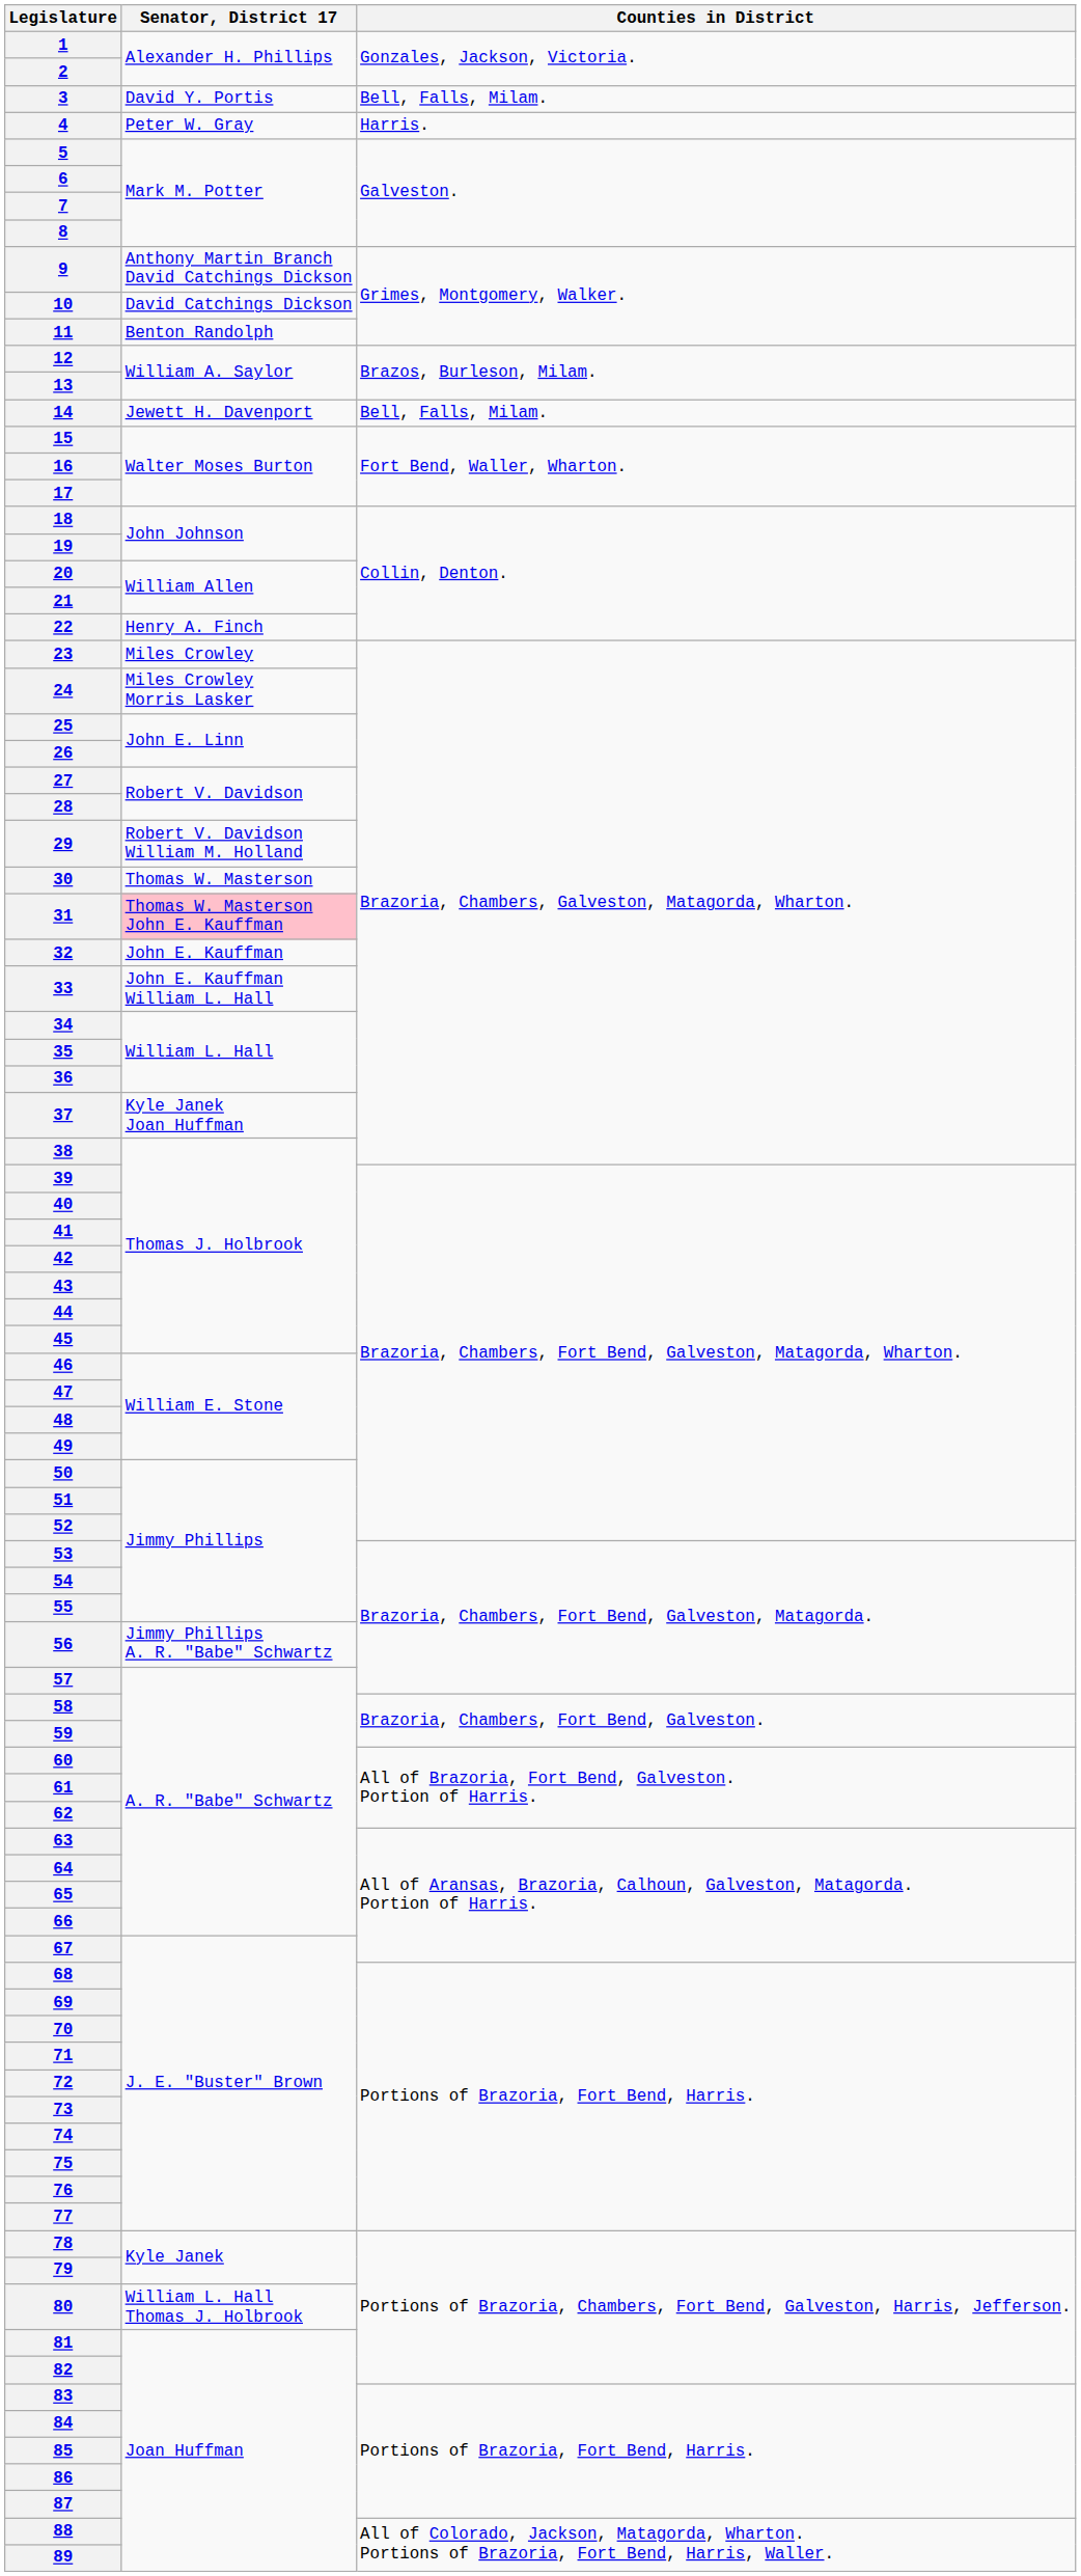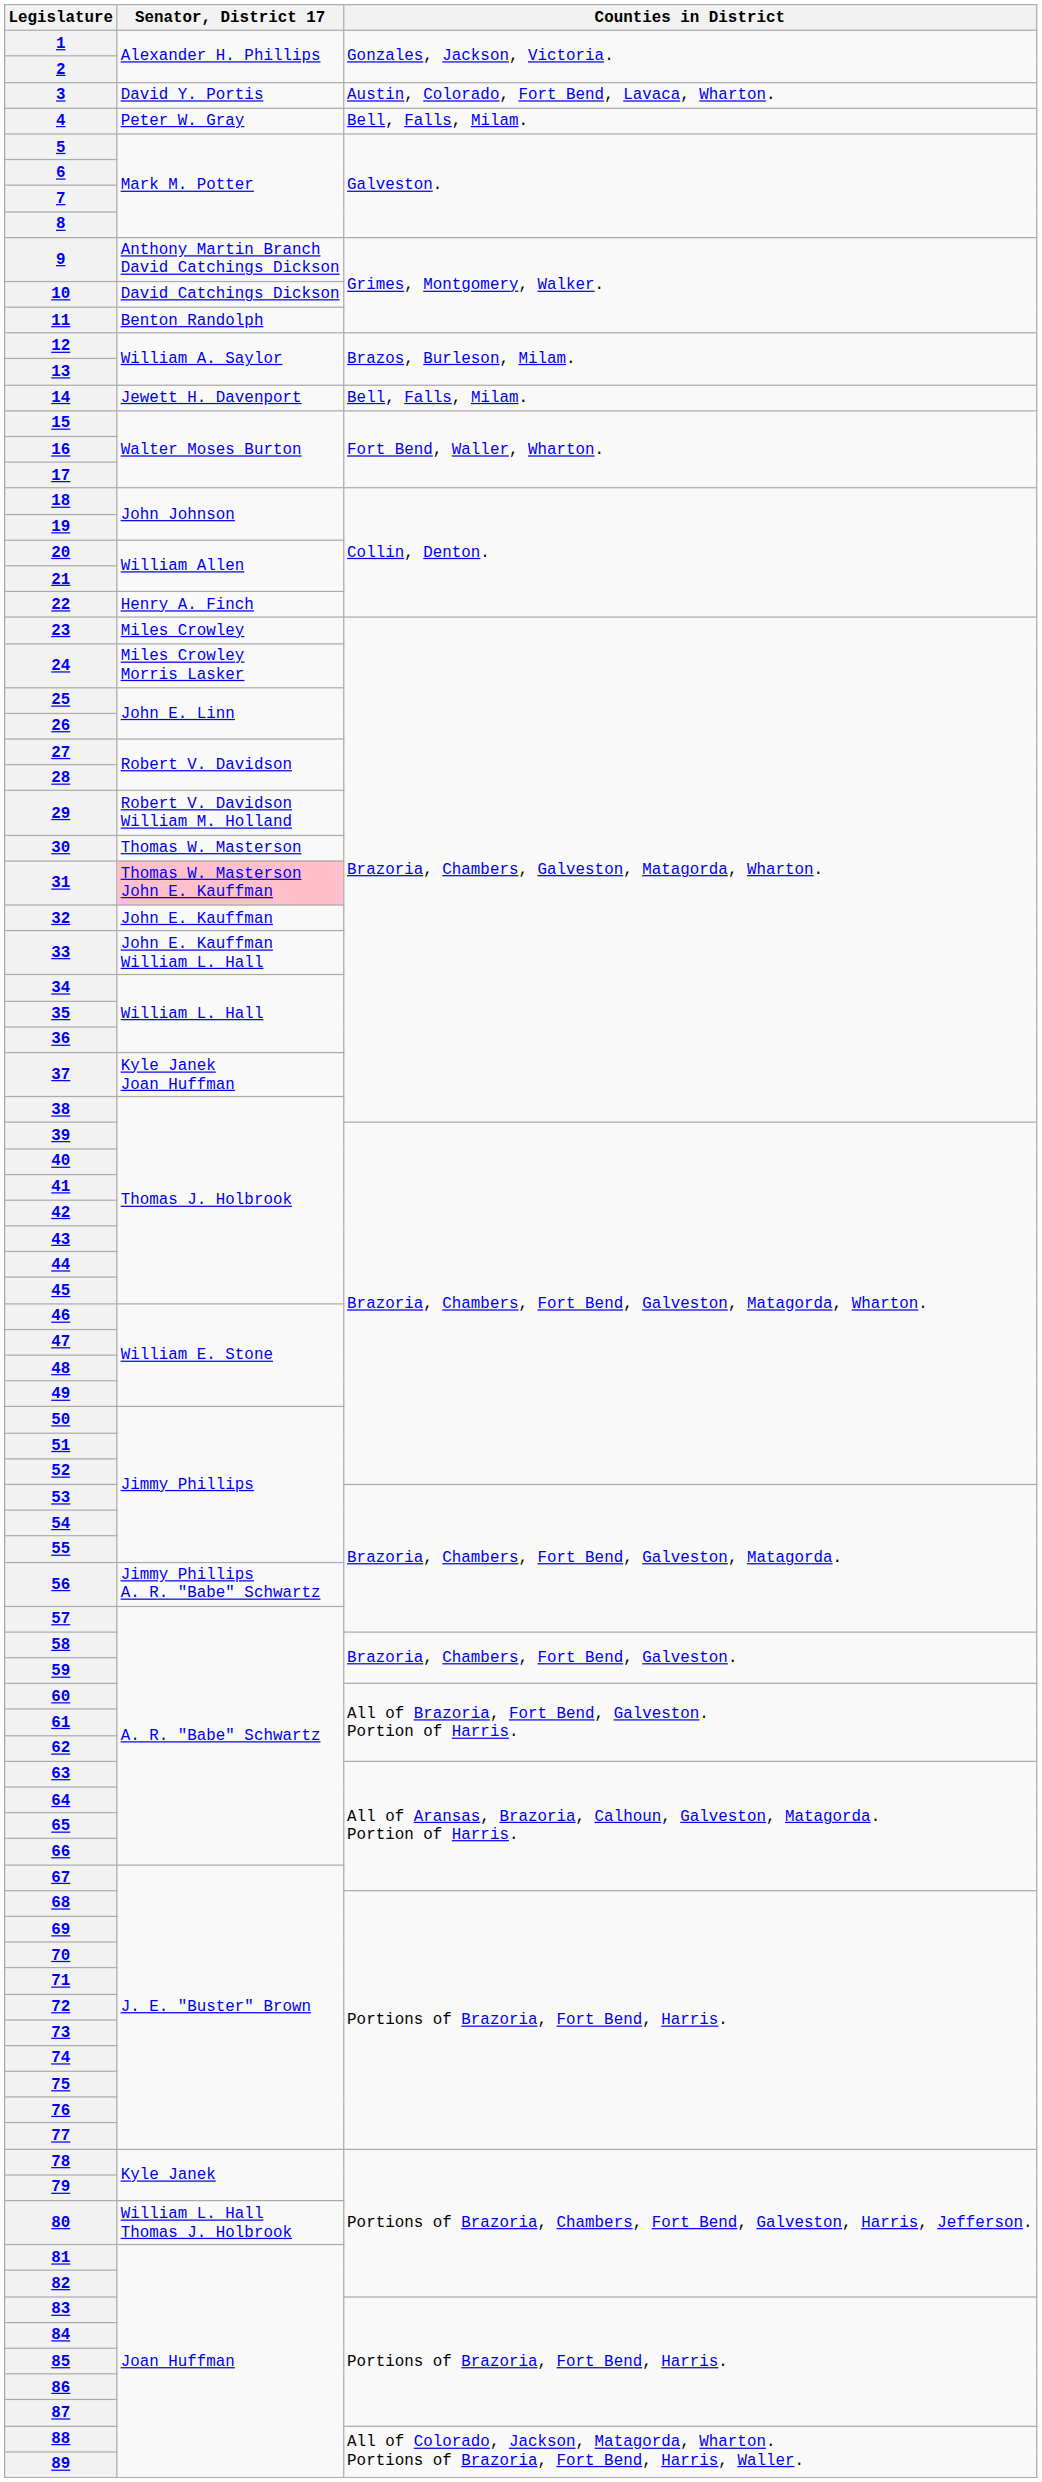 <table class="wikitable">
 <tr>
 <th>Legislature</th>
 <th>Senator, District 17</th>
 <th>Counties in District</th>
 </tr>
 <tr>
 <th><a href='#'>1</a></th>
 <td rowspan=2><a href='#'>Alexander H. Phillips</a></td>
 <td rowspan=2><a href='#'>Gonzales</a>, <a href='#'>Jackson</a>, <a href='#'>Victoria</a>.</td>
 </tr>
 <tr>
 <th><a href='#'>2</a></th>
 </tr>
 <tr>
 <th><a href='#'>3</a></th>
 <td><a href='#'>David Y. Portis</a></td>
-<td><a href='#'>Bell</a>, <a href='#'>Falls</a>, <a href='#'>Milam</a>.</td>
+<td><a href='#'>Austin</a>, <a href='#'>Colorado</a>, <a href='#'>Fort Bend</a>, <a href='#'>Lavaca</a>, <a href='#'>Wharton</a>.</td>
 </tr>
 <tr>
 <th><a href='#'>4</a></th>
 <td><a href='#'>Peter W. Gray</a></td>
-<td><a href='#'>Harris</a>.</td>
+<td><a href='#'>Bell</a>, <a href='#'>Falls</a>, <a href='#'>Milam</a>.</td>
 </tr>
 <tr>
 <th><a href='#'>5</a></th>
 <td rowspan=4><a href='#'>Mark M. Potter</a></td>
 <td rowspan=4><a href='#'>Galveston</a>.</td>
 </tr>
 <tr>
 <th><a href='#'>6</a></th>
 </tr>
 <tr>
 <th><a href='#'>7</a></th>
 </tr>
 <tr>
 <th><a href='#'>8</a></th>
 </tr>
 <tr>
 <th><a href='#'>9</a></th>
 <td><a href='#'>Anthony Martin Branch</a><br><a href='#'>David Catchings Dickson</a></td>
 <td rowspan=3><a href='#'>Grimes</a>, <a href='#'>Montgomery</a>, <a href='#'>Walker</a>.</td>
 </tr>
 <tr>
 <th><a href='#'>10</a></th>
 <td><a href='#'>David Catchings Dickson</a></td>
 </tr>
 <tr>
 <th><a href='#'>11</a></th>
 <td><a href='#'>Benton Randolph</a></td>
 </tr>
 <tr>
 <th><a href='#'>12</a></th>
 <td rowspan=2><a href='#'>William A. Saylor</a></td>
 <td rowspan=2><a href='#'>Brazos</a>, <a href='#'>Burleson</a>, <a href='#'>Milam</a>.</td>
 </tr>
 <tr>
 <th><a href='#'>13</a></th>
 </tr>
 <tr>
 <th><a href='#'>14</a></th>
 <td><a href='#'>Jewett H. Davenport</a></td>
 <td><a href='#'>Bell</a>, <a href='#'>Falls</a>, <a href='#'>Milam</a>.</td>
 </tr>
 <tr>
 <th><a href='#'>15</a></th>
 <td rowspan=3><a href='#'>Walter Moses Burton</a></td>
 <td rowspan=3><a href='#'>Fort Bend</a>, <a href='#'>Waller</a>, <a href='#'>Wharton</a>.</td>
 </tr>
 <tr>
 <th><a href='#'>16</a></th>
 </tr>
 <tr>
 <th><a href='#'>17</a></th>
 </tr>
 <tr>
 <th><a href='#'>18</a></th>
 <td rowspan=2><a href='#'>John Johnson</a></td>
 <td rowspan=5><a href='#'>Collin</a>, <a href='#'>Denton</a>.</td>
 </tr>
 <tr>
 <th><a href='#'>19</a></th>
 </tr>
 <tr>
 <th><a href='#'>20</a></th>
 <td rowspan=2><a href='#'>William Allen</a></td>
 </tr>
 <tr>
 <th><a href='#'>21</a></th>
 </tr>
 <tr>
 <th><a href='#'>22</a></th>
 <td><a href='#'>Henry A. Finch</a></td>
 </tr>
 <tr>
 <th><a href='#'>23</a></th>
 <td><a href='#'>Miles Crowley</a></td>
 <td rowspan=16><a href='#'>Brazoria</a>, <a href='#'>Chambers</a>, <a href='#'>Galveston</a>, <a href='#'>Matagorda</a>, <a href='#'>Wharton</a>.</td>
 </tr>
 <tr>
 <th><a href='#'>24</a></th>
 <td><a href='#'>Miles Crowley</a><br><a href='#'>Morris Lasker</a></td>
 </tr>
 <tr>
 <th><a href='#'>25</a></th>
 <td rowspan=2><a href='#'>John E. Linn</a></td>
 </tr>
 <tr>
 <th><a href='#'>26</a></th>
 </tr>
 <tr>
 <th><a href='#'>27</a></th>
 <td rowspan=2><a href='#'>Robert V. Davidson</a></td>
 </tr>
 <tr>
 <th><a href='#'>28</a></th>
 </tr>
 <tr>
 <th><a href='#'>29</a></th>
 <td><a href='#'>Robert V. Davidson</a><br><a href='#'>William M. Holland</a></td>
 </tr>
 <tr>
 <th><a href='#'>30</a></th>
 <td><a href='#'>Thomas W. Masterson</a></td>
 </tr>
 <tr>
 <th><a href='#'>31</a></th>
 <td style="background: pink;"><a href='#'>Thomas W. Masterson</a><br><a href='#'>John E. Kauffman</a></td>
 </tr>
 <tr>
 <th><a href='#'>32</a></th>
 <td><a href='#'>John E. Kauffman</a></td>
 </tr>
 <tr>
 <th><a href='#'>33</a></th>
 <td><a href='#'>John E. Kauffman</a><br><a href='#'>William L. Hall</a></td>
 </tr>
 <tr>
 <th><a href='#'>34</a></th>
 <td rowspan=3><a href='#'>William L. Hall</a></td>
 </tr>
 <tr>
 <th><a href='#'>35</a></th>
 </tr>
 <tr>
 <th><a href='#'>36</a></th>
 </tr>
 <tr>
 <th><a href='#'>37</a></th>
 <td><a href='#'>Kyle Janek</a><br><a href='#'>Joan Huffman</a></td>
 </tr>
 <tr>
 <th><a href='#'>38</a></th>
 <td rowspan=8><a href='#'>Thomas J. Holbrook</a></td>
 </tr>
 <tr>
 <th><a href='#'>39</a></th>
 <td rowspan=14><a href='#'>Brazoria</a>, <a href='#'>Chambers</a>, <a href='#'>Fort Bend</a>, <a href='#'>Galveston</a>, <a href='#'>Matagorda</a>, <a href='#'>Wharton</a>.</td>
 </tr>
 <tr>
 <th><a href='#'>40</a></th>
 </tr>
 <tr>
 <th><a href='#'>41</a></th>
 </tr>
 <tr>
 <th><a href='#'>42</a></th>
 </tr>
 <tr>
 <th><a href='#'>43</a></th>
 </tr>
 <tr>
 <th><a href='#'>44</a></th>
 </tr>
 <tr>
 <th><a href='#'>45</a></th>
 </tr>
 <tr>
 <th><a href='#'>46</a></th>
 <td rowspan=4><a href='#'>William E. Stone</a></td>
 </tr>
 <tr>
 <th><a href='#'>47</a></th>
 </tr>
 <tr>
 <th><a href='#'>48</a></th>
 </tr>
 <tr>
 <th><a href='#'>49</a></th>
 </tr>
 <tr>
 <th><a href='#'>50</a></th>
 <td rowspan=6><a href='#'>Jimmy Phillips</a></td>
 </tr>
 <tr>
 <th><a href='#'>51</a></th>
 </tr>
 <tr>
 <th><a href='#'>52</a></th>
 </tr>
 <tr>
 <th><a href='#'>53</a></th>
 <td rowspan=5><a href='#'>Brazoria</a>, <a href='#'>Chambers</a>, <a href='#'>Fort Bend</a>, <a href='#'>Galveston</a>, <a href='#'>Matagorda</a>.</td>
 </tr>
 <tr>
 <th><a href='#'>54</a></th>
 </tr>
 <tr>
 <th><a href='#'>55</a></th>
 </tr>
 <tr>
 <th><a href='#'>56</a></th>
 <td><a href='#'>Jimmy Phillips</a><br><a href='#'>A. R. "Babe" Schwartz</a></td>
 </tr>
 <tr>
 <th><a href='#'>57</a></th>
 <td rowspan=10><a href='#'>A. R. "Babe" Schwartz</a></td>
 </tr>
 <tr>
 <th><a href='#'>58</a></th>
 <td rowspan=2><a href='#'>Brazoria</a>, <a href='#'>Chambers</a>, <a href='#'>Fort Bend</a>, <a href='#'>Galveston</a>.</td>
 </tr>
 <tr>
 <th><a href='#'>59</a></th>
 </tr>
 <tr>
 <th><a href='#'>60</a></th>
 <td rowspan=3>All of <a href='#'>Brazoria</a>, <a href='#'>Fort Bend</a>, <a href='#'>Galveston</a>.<br>Portion of <a href='#'>Harris</a>.</td>
 </tr>
 <tr>
 <th><a href='#'>61</a></th>
 </tr>
 <tr>
 <th><a href='#'>62</a></th>
 </tr>
 <tr>
 <th><a href='#'>63</a></th>
 <td rowspan=5>All of <a href='#'>Aransas</a>, <a href='#'>Brazoria</a>, <a href='#'>Calhoun</a>, <a href='#'>Galveston</a>, <a href='#'>Matagorda</a>.<br>Portion of <a href='#'>Harris</a>.</td>
 </tr>
 <tr>
 <th><a href='#'>64</a></th>
 </tr>
 <tr>
 <th><a href='#'>65</a></th>
 </tr>
 <tr>
 <th><a href='#'>66</a></th>
 </tr>
 <tr>
 <th><a href='#'>67</a></th>
 <td rowspan=11><a href='#'>J. E. "Buster" Brown</a></td>
 </tr>
 <tr>
 <th><a href='#'>68</a></th>
 <td rowspan=10>Portions of <a href='#'>Brazoria</a>, <a href='#'>Fort Bend</a>, <a href='#'>Harris</a>.</td>
 </tr>
 <tr>
 <th><a href='#'>69</a></th>
 </tr>
 <tr>
 <th><a href='#'>70</a></th>
 </tr>
 <tr>
 <th><a href='#'>71</a></th>
 </tr>
 <tr>
 <th><a href='#'>72</a></th>
 </tr>
 <tr>
 <th><a href='#'>73</a></th>
 </tr>
 <tr>
 <th><a href='#'>74</a></th>
 </tr>
 <tr>
 <th><a href='#'>75</a></th>
 </tr>
 <tr>
 <th><a href='#'>76</a></th>
 </tr>
 <tr>
 <th><a href='#'>77</a></th>
 </tr>
 <tr>
 <th><a href='#'>78</a></th>
 <td rowspan=2><a href='#'>Kyle Janek</a></td>
 <td rowspan=5>Portions of <a href='#'>Brazoria</a>, <a href='#'>Chambers</a>, <a href='#'>Fort Bend</a>, <a href='#'>Galveston</a>, <a href='#'>Harris</a>, <a href='#'>Jefferson</a>.</td>
 </tr>
 <tr>
 <th><a href='#'>79</a></th>
 </tr>
 <tr>
 <th><a href='#'>80</a></th>
 <td><a href='#'>William L. Hall</a><br><a href='#'>Thomas J. Holbrook</a></td>
 </tr>
 <tr>
 <th><a href='#'>81</a></th>
 <td rowspan=9><a href='#'>Joan Huffman</a></td>
 </tr>
 <tr>
 <th><a href='#'>82</a></th>
 </tr>
 <tr>
 <th><a href='#'>83</a></th>
 <td rowspan=5>Portions of <a href='#'>Brazoria</a>, <a href='#'>Fort Bend</a>, <a href='#'>Harris</a>.</td>
 </tr>
 <tr>
 <th><a href='#'>84</a></th>
 </tr>
 <tr>
 <th><a href='#'>85</a></th>
 </tr>
 <tr>
 <th><a href='#'>86</a></th>
 </tr>
 <tr>
 <th><a href='#'>87</a></th>
 </tr>
 <tr>
 <th><a href='#'>88</a></th>
 <td rowspan=2>All of <a href='#'>Colorado</a>, <a href='#'>Jackson</a>, <a href='#'>Matagorda</a>, <a href='#'>Wharton</a>.<br>Portions of <a href='#'>Brazoria</a>, <a href='#'>Fort Bend</a>, <a href='#'>Harris</a>, <a href='#'>Waller</a>.</td>
 </tr>
 <tr>
 <th><a href='#'>89</a></th>
 </tr>
 </table>
